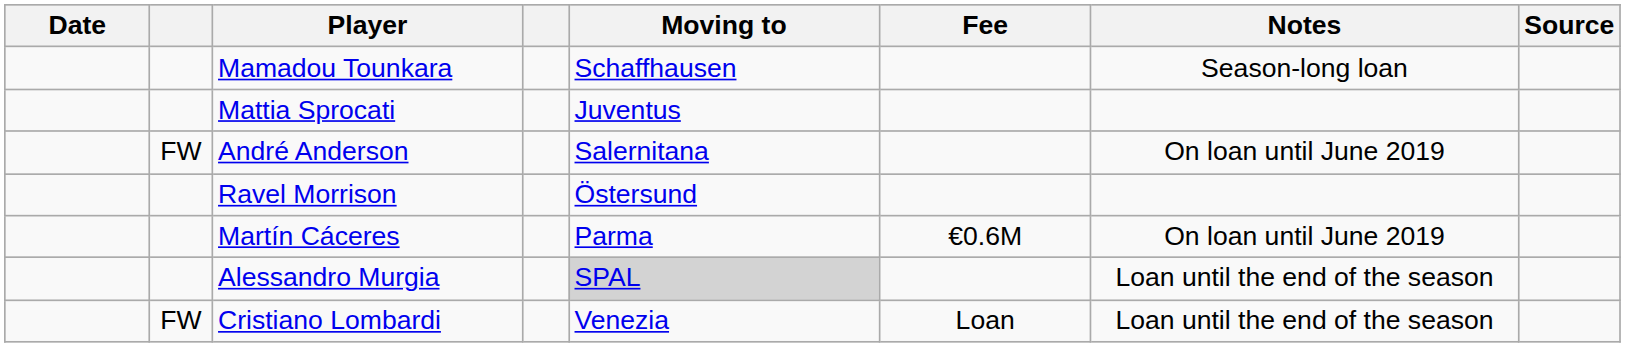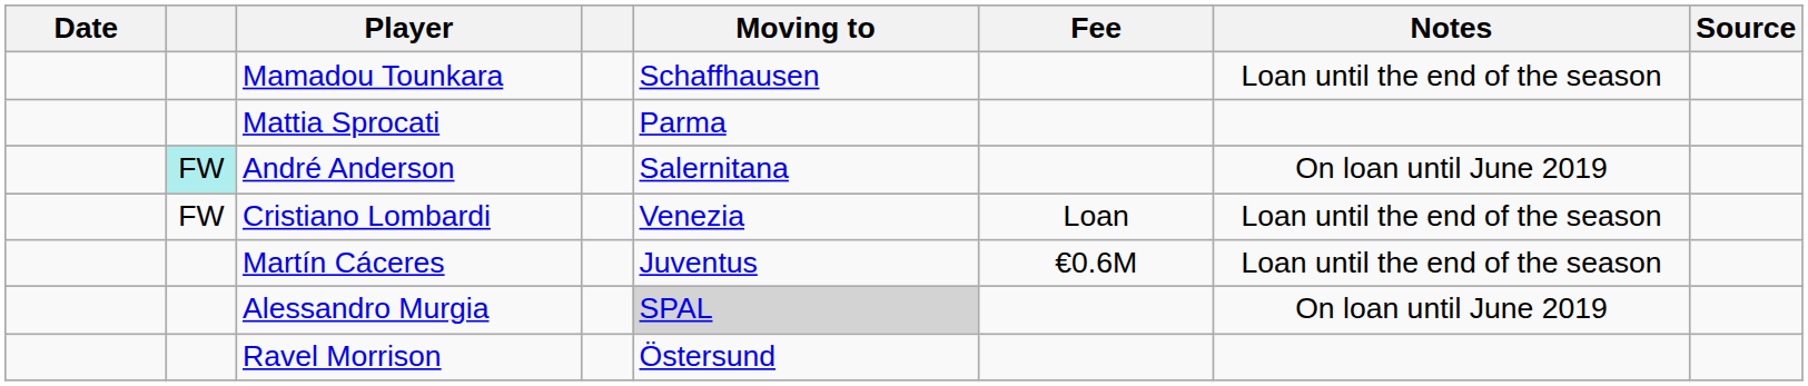 <table class="wikitable sortable">
 <tr>
 <th style="width:80px;">Date</th>
 <th style="width:30px;"></th>
 <th style="width:180px;">Player</th>
 <th style="width:20px;"></th>
 <th style="width:180px;">Moving to</th>
 <th style="width:120px;" class="unsortable">Fee</th>
 <th style="width:250px;" class="unsortable">Notes</th>
 <th style="width:20px;">Source</th>
 </tr>
 <tr>
 <td></td>
 <td align=center></td>
 <td> <a href='#'>Mamadou Tounkara</a></td>
 <td align=center></td>
 <td> <a href='#'>Schaffhausen</a></td>
 <td align=center></td>
-<td align=center>Season-long loan</td>
+<td align=center>Loan until the end of the season</td>
 <td></td>
 </tr>
 <tr>
 <td></td>
 <td align=center></td>
 <td> <a href='#'>Mattia Sprocati</a></td>
 <td align=center></td>
-<td align=left> <a href='#'>Juventus</a></td>
+<td> <a href='#'>Parma</a></td>
 <td align=center></td>
 <td align=center></td>
 <td></td>
 </tr>
 <tr>
 <td></td>
-<td align=center>FW</td>
+<td align=center style="background: paleturquoise;">FW</td>
 <td> <a href='#'>André Anderson</a></td>
 <td align=center></td>
 <td> <a href='#'>Salernitana</a></td>
+<td align=center></td>
+<td align=center>On loan until June 2019</td>
+<td></td>
+</tr>
+<tr>
+<td></td>
+<td align=center>FW</td>
+<td> <a href='#'>Cristiano Lombardi</a></td>
+<td align=center></td>
+<td> <a href='#'>Venezia</a></td>
+<td align=center>Loan</td>
+<td align=center>Loan until the end of the season</td>
+<td></td>
+</tr>
+<tr>
+<td></td>
+<td align="center"></td>
+<td> <a href='#'>Martín Cáceres</a></td>
+<td align="center"></td>
+<td align=left> <a href='#'>Juventus</a></td>
+<td align=center>€0.6M</td>
+<td align=center>Loan until the end of the season</td>
+<td></td>
+</tr>
+<tr>
+<td></td>
+<td align=center></td>
+<td> <a href='#'>Alessandro Murgia</a></td>
+<td align="center"></td>
+<td align=left style="background: lightgrey;"> <a href='#'>SPAL</a></td>
 <td align=center></td>
 <td align=center>On loan until June 2019</td>
 <td></td>
 </tr>
 <tr>
 <td></td>
 <td align=center></td>
 <td> <a href='#'>Ravel Morrison</a></td>
 <td align="center"></td>
 <td align=left> <a href='#'>Östersund</a></td>
 <td align=center></td>
 <td align=center></td>
 <td></td>
 </tr>
-<tr>
-<td></td>
-<td align="center"></td>
-<td> <a href='#'>Martín Cáceres</a></td>
-<td align="center"></td>
-<td> <a href='#'>Parma</a></td>
-<td align=center>€0.6M</td>
-<td align=center>On loan until June 2019</td>
-<td></td>
-</tr>
-<tr>
-<td></td>
-<td align=center></td>
-<td> <a href='#'>Alessandro Murgia</a></td>
-<td align="center"></td>
-<td align=left style="background: lightgrey;"> <a href='#'>SPAL</a></td>
-<td align=center></td>
-<td align=center>Loan until the end of the season</td>
-<td></td>
-</tr>
-<tr>
-<td></td>
-<td align=center>FW</td>
-<td> <a href='#'>Cristiano Lombardi</a></td>
-<td align=center></td>
-<td> <a href='#'>Venezia</a></td>
-<td align=center>Loan</td>
-<td align=center>Loan until the end of the season</td>
-<td></td>
-</tr>
 </table>
